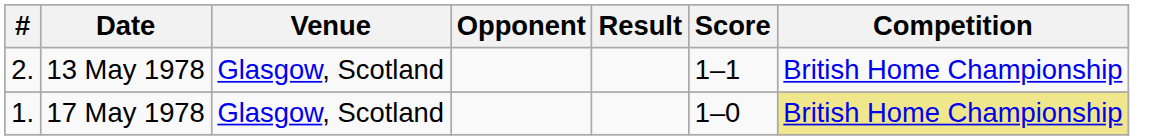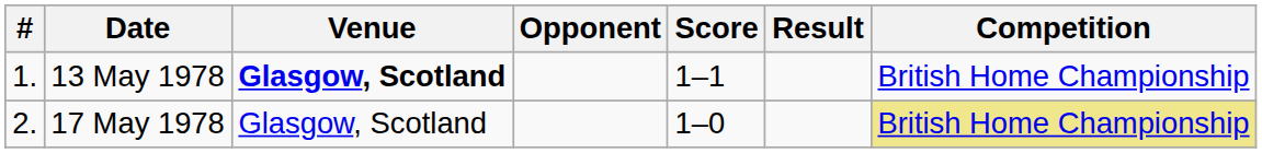 <table class="wikitable">
 <tr>
 <th>#</th>
 <th>Date</th>
 <th>Venue</th>
 <th>Opponent</th>
+<th>Score</th>
 <th>Result</th>
-<th>Score</th>
 <th>Competition</th>
 </tr>
 <tr>
-<td>2.</td>
+<td>1.</td>
 <td>13 May 1978</td>
-<td><a href='#'>Glasgow</a>, Scotland</td>
-<td></td>
+<td><strong><a href='#'>Glasgow</a>, Scotland</strong></td>
 <td></td>
 <td>1–1</td>
+<td></td>
 <td><a href='#'>British Home Championship</a></td>
 </tr>
 <tr>
-<td>1.</td>
+<td>2.</td>
 <td>17 May 1978</td>
 <td><a href='#'>Glasgow</a>, Scotland</td>
 <td></td>
+<td>1–0</td>
 <td></td>
-<td>1–0</td>
 <td style="background: khaki;"><a href='#'>British Home Championship</a></td>
 </tr>
 </table>
